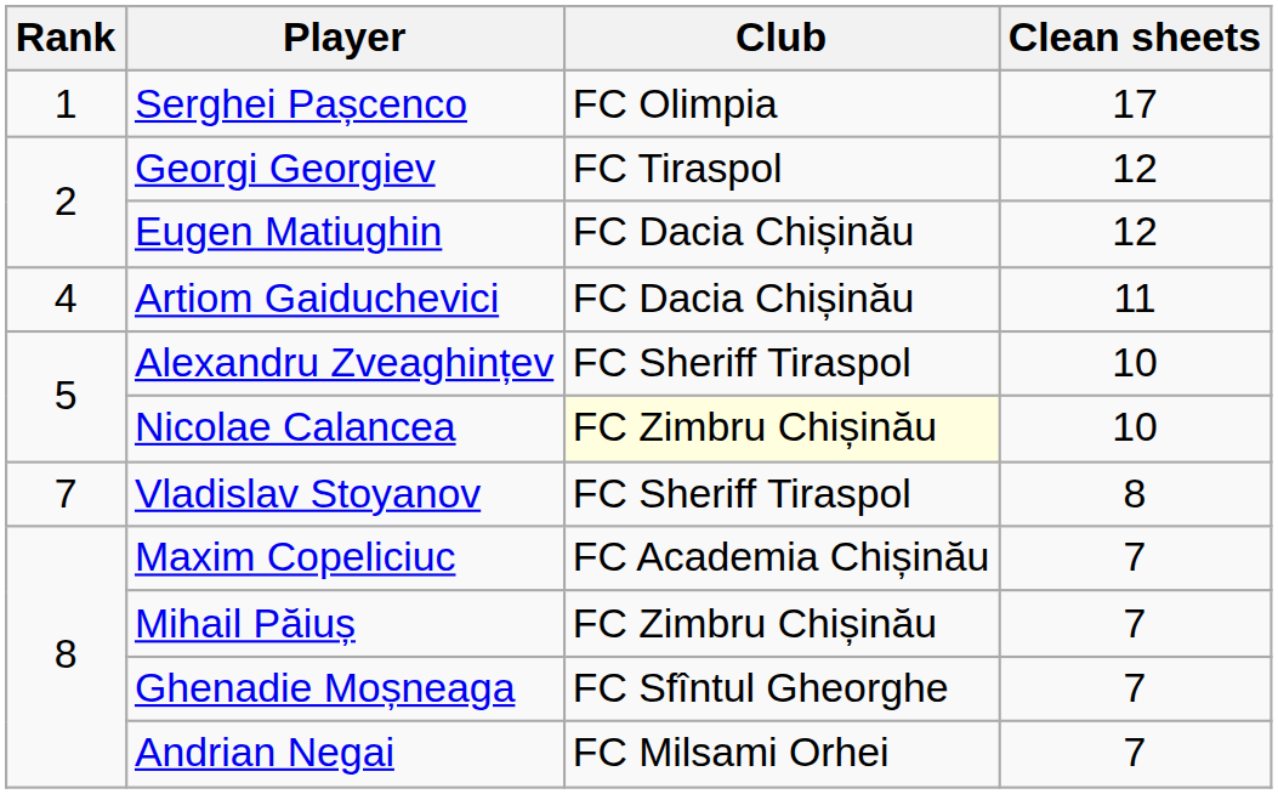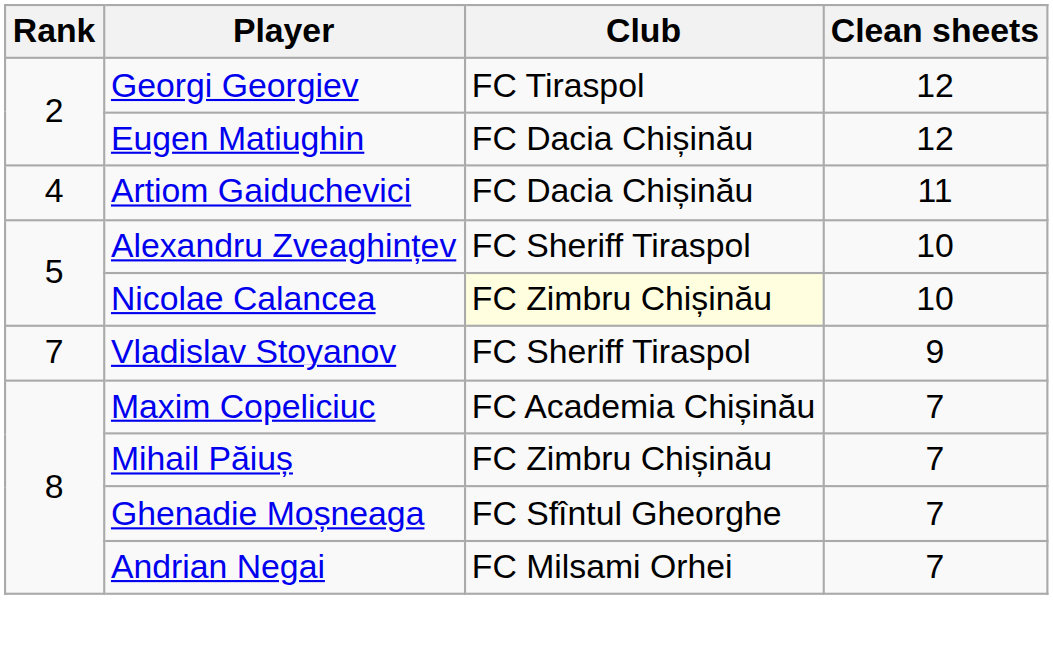 <table class="wikitable" style="text-align:center">
 <tr>
 <th>Rank</th>
 <th>Player</th>
 <th>Club</th>
 <th>Clean sheets</th>
-</tr>
-<tr>
-<td rowspan="1">1</td>
-<td align="left"> <a href='#'>Serghei Pașcenco</a></td>
-<td align="left">FC Olimpia</td>
-<td>17</td>
 </tr>
 <tr>
 <td rowspan="2">2</td>
 <td align="left"> <a href='#'>Georgi Georgiev</a></td>
 <td align="left">FC Tiraspol</td>
 <td>12</td>
 </tr>
 <tr>
 <td align="left"> <a href='#'>Eugen Matiughin</a></td>
 <td align="left">FC Dacia Chișinău</td>
 <td>12</td>
 </tr>
 <tr>
 <td rowspan="1">4</td>
 <td align="left"> <a href='#'>Artiom Gaiduchevici</a></td>
 <td align="left">FC Dacia Chișinău</td>
 <td>11</td>
 </tr>
 <tr>
 <td rowspan="2">5</td>
 <td align="left"> <a href='#'>Alexandru Zveaghințev</a></td>
 <td align="left">FC Sheriff Tiraspol</td>
 <td>10</td>
 </tr>
 <tr>
 <td align="left"> <a href='#'>Nicolae Calancea</a></td>
 <td align="left" style="background: lightyellow;">FC Zimbru Chișinău</td>
 <td>10</td>
 </tr>
 <tr>
 <td rowspan="1">7</td>
 <td align="left"> <a href='#'>Vladislav Stoyanov</a></td>
 <td align="left">FC Sheriff Tiraspol</td>
-<td>8</td>
+<td>9</td>
 </tr>
 <tr>
 <td rowspan="4">8</td>
 <td align="left"> <a href='#'>Maxim Copeliciuc</a></td>
 <td align="left">FC Academia Chișinău</td>
 <td>7</td>
 </tr>
 <tr>
 <td align="left"> <a href='#'>Mihail Păiuș</a></td>
 <td align="left">FC Zimbru Chișinău</td>
 <td>7</td>
 </tr>
 <tr>
 <td align="left"> <a href='#'>Ghenadie Moșneaga</a></td>
 <td align="left">FC Sfîntul Gheorghe</td>
 <td>7</td>
 </tr>
 <tr>
 <td align="left"> <a href='#'>Andrian Negai</a></td>
 <td align="left">FC Milsami Orhei</td>
 <td>7</td>
 </tr>
 </table>
